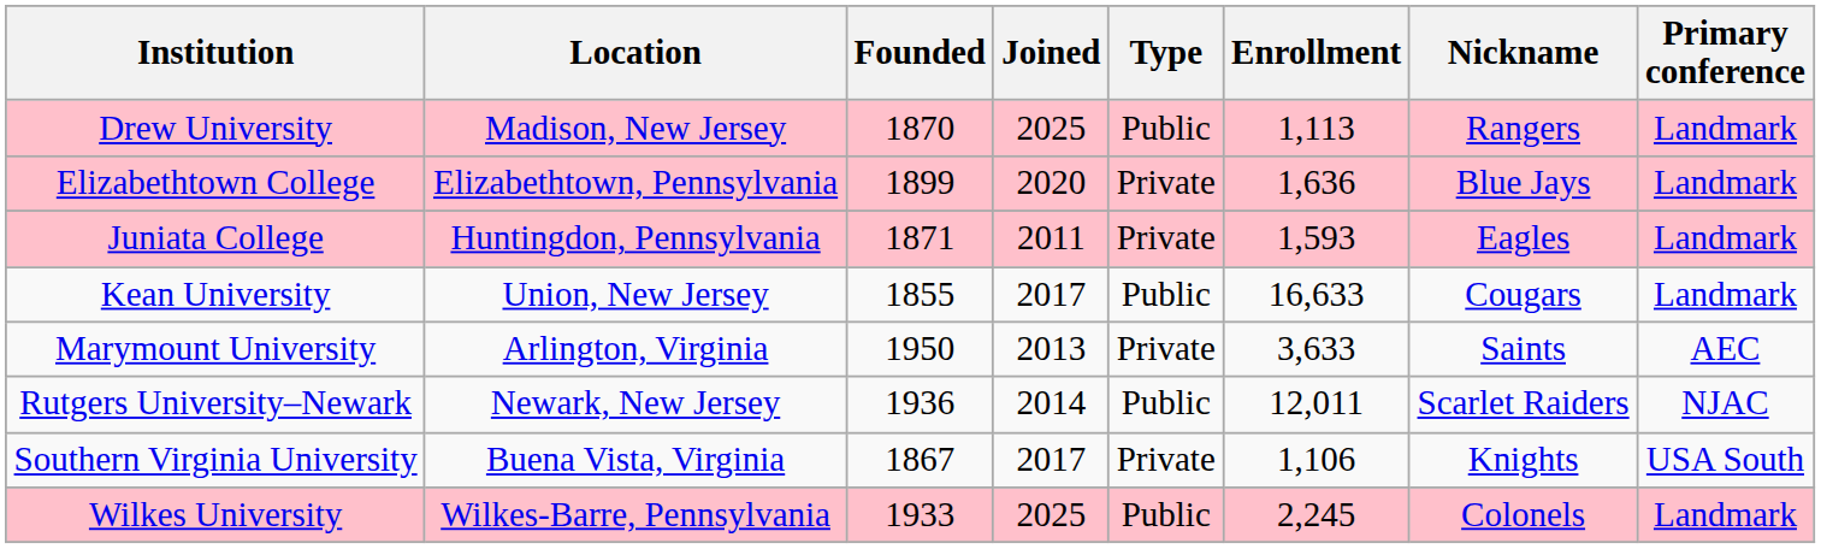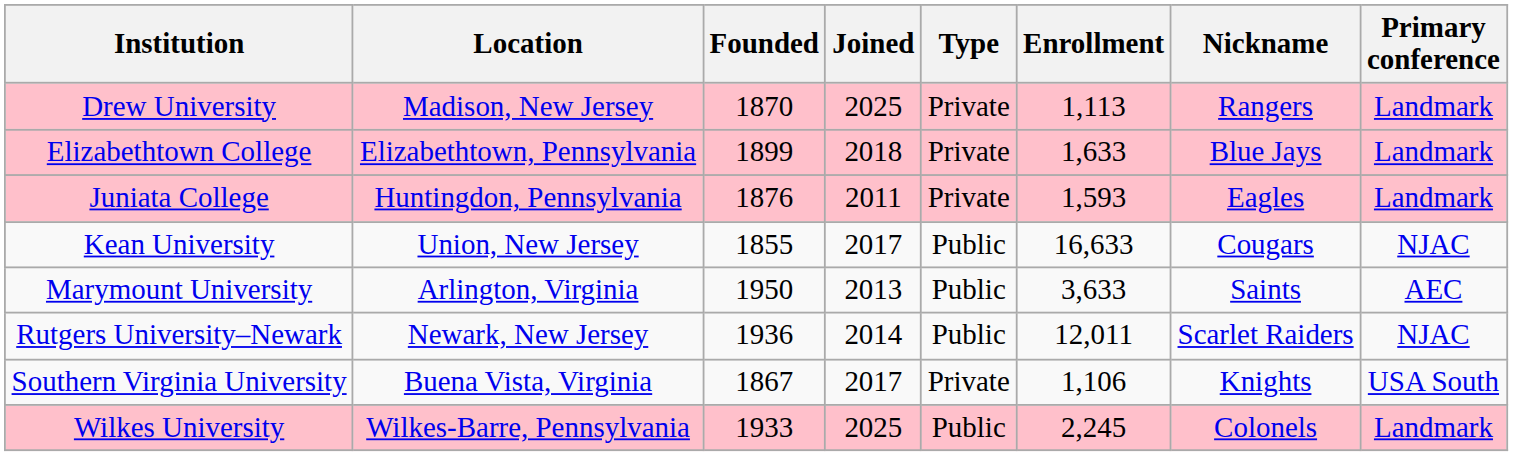 <table class="wikitable sortable" style="text-align:center;">
 <tr>
 <th>Institution</th>
 <th>Location</th>
 <th>Founded</th>
 <th>Joined</th>
 <th>Type</th>
 <th>Enrollment</th>
 <th>Nickname</th>
 <th>Primary<br>conference</th>
 </tr>
 <tr bgcolor=pink>
 <td><a href='#'>Drew University</a></td>
 <td><a href='#'>Madison, New Jersey</a></td>
 <td>1870</td>
 <td>2025</td>
-<td>Public</td>
+<td>Private</td>
 <td>1,113</td>
 <td><a href='#'>Rangers</a></td>
 <td><a href='#'>Landmark</a></td>
 </tr>
 <tr bgcolor=pink>
 <td><a href='#'>Elizabethtown College</a></td>
 <td><a href='#'>Elizabethtown, Pennsylvania</a></td>
 <td>1899</td>
-<td>2020</td>
+<td>2018</td>
 <td>Private</td>
-<td>1,636</td>
+<td>1,633</td>
 <td><a href='#'>Blue Jays</a></td>
 <td><a href='#'>Landmark</a></td>
 </tr>
 <tr bgcolor=pink>
 <td><a href='#'>Juniata College</a></td>
 <td><a href='#'>Huntingdon, Pennsylvania</a></td>
-<td>1871</td>
+<td>1876</td>
 <td>2011</td>
 <td>Private</td>
 <td>1,593</td>
 <td><a href='#'>Eagles</a></td>
 <td><a href='#'>Landmark</a></td>
 </tr>
 <tr>
 <td><a href='#'>Kean University</a></td>
 <td><a href='#'>Union, New Jersey</a></td>
 <td>1855</td>
 <td>2017</td>
 <td>Public</td>
 <td>16,633</td>
 <td><a href='#'>Cougars</a></td>
-<td><a href='#'>Landmark</a></td>
+<td><a href='#'>NJAC</a></td>
 </tr>
 <tr>
 <td><a href='#'>Marymount University</a></td>
 <td><a href='#'>Arlington, Virginia</a></td>
 <td>1950</td>
 <td>2013</td>
-<td>Private</td>
+<td>Public</td>
 <td>3,633</td>
 <td><a href='#'>Saints</a></td>
 <td><a href='#'>AEC</a></td>
 </tr>
 <tr>
 <td><a href='#'>Rutgers University–Newark</a></td>
 <td><a href='#'>Newark, New Jersey</a></td>
 <td>1936</td>
 <td>2014</td>
 <td>Public</td>
 <td>12,011</td>
 <td><a href='#'>Scarlet Raiders</a></td>
 <td><a href='#'>NJAC</a></td>
 </tr>
 <tr>
 <td><a href='#'>Southern Virginia University</a></td>
 <td><a href='#'>Buena Vista, Virginia</a></td>
 <td>1867</td>
 <td>2017</td>
 <td>Private</td>
 <td>1,106</td>
 <td><a href='#'>Knights</a></td>
 <td><a href='#'>USA South</a></td>
 </tr>
 <tr bgcolor=pink>
 <td><a href='#'>Wilkes University</a></td>
 <td><a href='#'>Wilkes-Barre, Pennsylvania</a></td>
 <td>1933</td>
 <td>2025</td>
 <td>Public</td>
 <td>2,245</td>
 <td><a href='#'>Colonels</a></td>
 <td><a href='#'>Landmark</a></td>
 </tr>
 </table>
